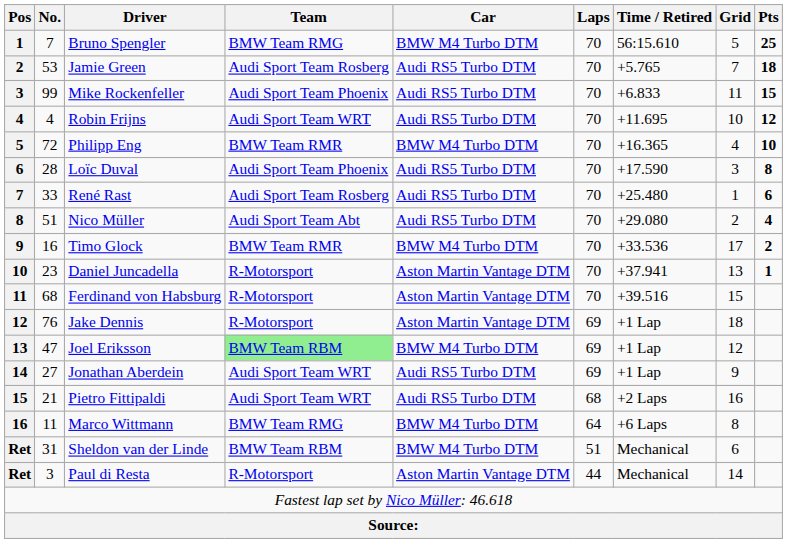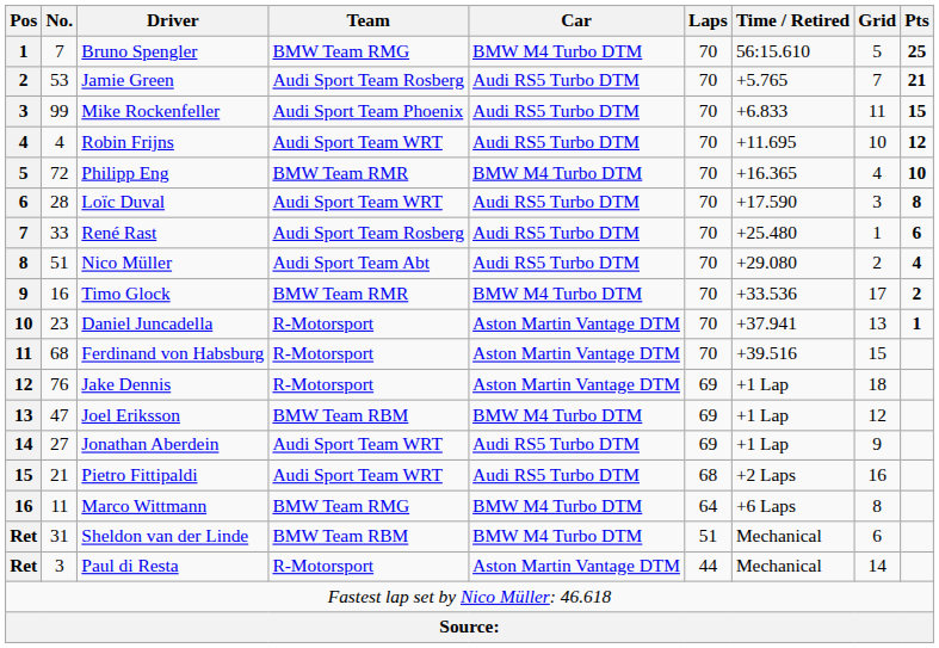 <table class="wikitable" style="font-size:90%;">
 <tr>
 <th>Pos</th>
 <th>No.</th>
 <th>Driver</th>
 <th>Team</th>
 <th>Car</th>
 <th>Laps</th>
 <th>Time / Retired</th>
 <th>Grid</th>
 <th>Pts</th>
 </tr>
 <tr>
 <th>1</th>
 <td align="center">7</td>
 <td> <a href='#'>Bruno Spengler</a></td>
 <td><a href='#'>BMW Team RMG</a></td>
 <td><a href='#'>BMW M4 Turbo DTM</a></td>
 <td align="center">70</td>
 <td>56:15.610</td>
 <td align="center">5</td>
 <td align="center"><strong>25</strong></td>
 </tr>
 <tr>
 <th>2</th>
 <td align="center">53</td>
 <td> <a href='#'>Jamie Green</a></td>
 <td><a href='#'>Audi Sport Team Rosberg</a></td>
 <td><a href='#'>Audi RS5 Turbo DTM</a></td>
 <td align="center">70</td>
 <td>+5.765</td>
 <td align="center">7</td>
-<td align="center"><strong>18</strong></td>
+<td align="center"><strong>21</strong></td>
 </tr>
 <tr>
 <th>3</th>
 <td align="center">99</td>
 <td> <a href='#'>Mike Rockenfeller</a></td>
 <td><a href='#'>Audi Sport Team Phoenix</a></td>
 <td><a href='#'>Audi RS5 Turbo DTM</a></td>
 <td align="center">70</td>
 <td>+6.833</td>
 <td align="center">11</td>
 <td align="center"><strong>15</strong></td>
 </tr>
 <tr>
 <th>4</th>
 <td align="center">4</td>
 <td> <a href='#'>Robin Frijns</a></td>
 <td><a href='#'>Audi Sport Team WRT</a></td>
 <td><a href='#'>Audi RS5 Turbo DTM</a></td>
 <td align="center">70</td>
 <td>+11.695</td>
 <td align="center">10</td>
 <td align="center"><strong>12</strong></td>
 </tr>
 <tr>
 <th>5</th>
 <td align="center">72</td>
 <td> <a href='#'>Philipp Eng</a></td>
 <td><a href='#'>BMW Team RMR</a></td>
 <td><a href='#'>BMW M4 Turbo DTM</a></td>
 <td align="center">70</td>
 <td>+16.365</td>
 <td align="center">4</td>
 <td align="center"><strong>10</strong></td>
 </tr>
 <tr>
 <th>6</th>
 <td align="center">28</td>
 <td> <a href='#'>Loïc Duval</a></td>
-<td><a href='#'>Audi Sport Team Phoenix</a></td>
+<td><a href='#'>Audi Sport Team WRT</a></td>
 <td><a href='#'>Audi RS5 Turbo DTM</a></td>
 <td align="center">70</td>
 <td>+17.590</td>
 <td align="center">3</td>
 <td align="center"><strong>8</strong></td>
 </tr>
 <tr>
 <th>7</th>
 <td align="center">33</td>
 <td> <a href='#'>René Rast</a></td>
 <td><a href='#'>Audi Sport Team Rosberg</a></td>
 <td><a href='#'>Audi RS5 Turbo DTM</a></td>
 <td align="center">70</td>
 <td>+25.480</td>
 <td align="center">1</td>
 <td align="center"><strong>6</strong></td>
 </tr>
 <tr>
 <th>8</th>
 <td align="center">51</td>
 <td> <a href='#'>Nico Müller</a></td>
 <td><a href='#'>Audi Sport Team Abt</a></td>
 <td><a href='#'>Audi RS5 Turbo DTM</a></td>
 <td align="center">70</td>
 <td>+29.080</td>
 <td align="center">2</td>
 <td align="center"><strong>4</strong></td>
 </tr>
 <tr>
 <th>9</th>
 <td align="center">16</td>
 <td> <a href='#'>Timo Glock</a></td>
 <td><a href='#'>BMW Team RMR</a></td>
 <td><a href='#'>BMW M4 Turbo DTM</a></td>
 <td align="center">70</td>
 <td>+33.536</td>
 <td align="center">17</td>
 <td align="center"><strong>2</strong></td>
 </tr>
 <tr>
 <th>10</th>
 <td align="center">23</td>
 <td> <a href='#'>Daniel Juncadella</a></td>
 <td><a href='#'>R-Motorsport</a></td>
 <td><a href='#'>Aston Martin Vantage DTM</a></td>
 <td align="center">70</td>
 <td>+37.941</td>
 <td align="center">13</td>
 <td align="center"><strong>1</strong></td>
 </tr>
 <tr>
 <th>11</th>
 <td align="center">68</td>
 <td> <a href='#'>Ferdinand von Habsburg</a></td>
 <td><a href='#'>R-Motorsport</a></td>
 <td><a href='#'>Aston Martin Vantage DTM</a></td>
 <td align="center">70</td>
 <td>+39.516</td>
 <td align="center">15</td>
 <td align="center"></td>
 </tr>
 <tr>
 <th>12</th>
 <td align="center">76</td>
 <td> <a href='#'>Jake Dennis</a></td>
 <td><a href='#'>R-Motorsport</a></td>
 <td><a href='#'>Aston Martin Vantage DTM</a></td>
 <td align="center">69</td>
 <td>+1 Lap</td>
 <td align="center">18</td>
 <td align="center"></td>
 </tr>
 <tr>
 <th>13</th>
 <td align="center">47</td>
 <td> <a href='#'>Joel Eriksson</a></td>
-<td style="background: lightgreen;"><a href='#'>BMW Team RBM</a></td>
+<td><a href='#'>BMW Team RBM</a></td>
 <td><a href='#'>BMW M4 Turbo DTM</a></td>
 <td align="center">69</td>
 <td>+1 Lap</td>
 <td align="center">12</td>
 <td align="center"></td>
 </tr>
 <tr>
 <th>14</th>
 <td align="center">27</td>
 <td> <a href='#'>Jonathan Aberdein</a></td>
 <td><a href='#'>Audi Sport Team WRT</a></td>
 <td><a href='#'>Audi RS5 Turbo DTM</a></td>
 <td align="center">69</td>
 <td>+1 Lap</td>
 <td align="center">9</td>
 <td align="center"></td>
 </tr>
 <tr>
 <th>15</th>
 <td align="center">21</td>
 <td> <a href='#'>Pietro Fittipaldi</a></td>
 <td><a href='#'>Audi Sport Team WRT</a></td>
 <td><a href='#'>Audi RS5 Turbo DTM</a></td>
 <td align="center">68</td>
 <td>+2 Laps</td>
 <td align="center">16</td>
 <td align="center"></td>
 </tr>
 <tr>
 <th>16</th>
 <td align="center">11</td>
 <td> <a href='#'>Marco Wittmann</a></td>
 <td><a href='#'>BMW Team RMG</a></td>
 <td><a href='#'>BMW M4 Turbo DTM</a></td>
 <td align="center">64</td>
 <td>+6 Laps</td>
 <td align="center">8</td>
 <td align="center"></td>
 </tr>
 <tr>
 <th>Ret</th>
 <td align="center">31</td>
 <td> <a href='#'>Sheldon van der Linde</a></td>
 <td><a href='#'>BMW Team RBM</a></td>
 <td><a href='#'>BMW M4 Turbo DTM</a></td>
 <td align="center">51</td>
 <td>Mechanical</td>
 <td align="center">6</td>
 <td align="center"></td>
 </tr>
 <tr>
 <th>Ret</th>
 <td align="center">3</td>
 <td> <a href='#'>Paul di Resta</a></td>
 <td><a href='#'>R-Motorsport</a></td>
 <td><a href='#'>Aston Martin Vantage DTM</a></td>
 <td align="center">44</td>
 <td>Mechanical</td>
 <td align="center">14</td>
 <td align="center"></td>
 </tr>
 <tr>
 <td colspan=9 align=center><em>Fastest lap set by <a href='#'>Nico Müller</a>: 46.618</em></td>
 </tr>
 <tr>
 <th colspan=9>Source:</th>
 </tr>
 </table>
